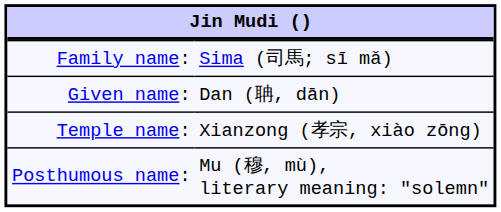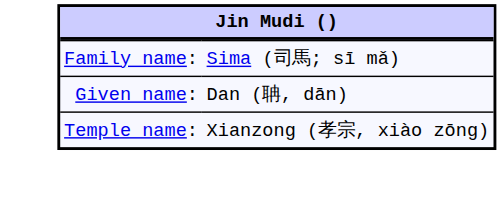 <table cellpadding=3px cellspacing=0px bgcolor=#f7f8ff style="float:right; border:2px solid; margin:5px;">
 <tr>
 <th align=center style="background:#ccf; border-bottom:2px solid" colspan=2><strong>Jin Mudi</strong> ()</th>
 </tr>
 <tr>
 <td align=right style="border-top:1px solid"><a href='#'>Family name</a>:</td>
 <td style="border-top:1px solid"><a href='#'>Sima</a> (司馬; sī mǎ)</td>
 </tr>
 <tr>
 <td align=right style="border-top:1px solid"><a href='#'>Given name</a>:</td>
 <td style="border-top:1px solid">Dan (聃, dān)</td>
 </tr>
 <tr>
 <td align=right style="border-top:1px solid"><a href='#'>Temple name</a>:</td>
 <td style="border-top:1px solid">Xianzong (孝宗, xiào zōng)</td>
 </tr>
 <tr>
-<td align=right style="border-top:1px solid"><a href='#'>Posthumous name</a>:</td>
-<td style="border-top:1px solid">Mu (穆, mù),<br>literary meaning: "solemn"</td>
-</tr>
-<tr>
 </tr>
 </table>
